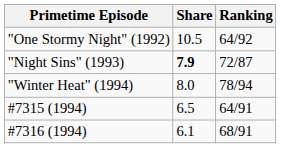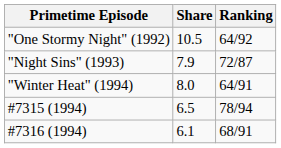 <table class="wikitable">
 <tr>
 <th>Primetime Episode</th>
 <th>Share</th>
 <th>Ranking</th>
 </tr>
 <tr>
 <td>"One Stormy Night" (1992)</td>
 <td>10.5</td>
 <td>64/92</td>
 </tr>
 <tr>
 <td>"Night Sins" (1993)</td>
-<td><strong>7.9</strong></td>
+<td>7.9</td>
 <td>72/87</td>
 </tr>
 <tr>
 <td>"Winter Heat" (1994)</td>
 <td>8.0</td>
-<td>78/94</td>
+<td>64/91</td>
 </tr>
 <tr>
 <td>#7315 (1994)</td>
 <td>6.5</td>
-<td>64/91</td>
+<td>78/94</td>
 </tr>
 <tr>
 <td>#7316 (1994)</td>
 <td>6.1</td>
 <td>68/91</td>
 </tr>
 </table>
